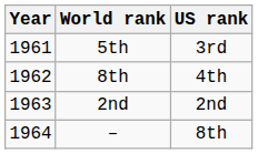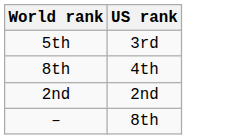 <table class=wikitable>
 <tr>
-<th>Year</th>
 <th>World rank</th>
 <th>US rank</th>
 </tr>
 <tr>
-<td>1961</td>
 <td align="center">5th</td>
 <td align="center">3rd</td>
 </tr>
 <tr>
-<td>1962</td>
 <td align="center">8th</td>
 <td align="center">4th</td>
 </tr>
 <tr>
-<td>1963</td>
 <td align="center">2nd</td>
 <td align="center">2nd</td>
 </tr>
 <tr>
-<td>1964</td>
 <td align="center">–</td>
 <td align="center">8th</td>
 </tr>
 </table>
